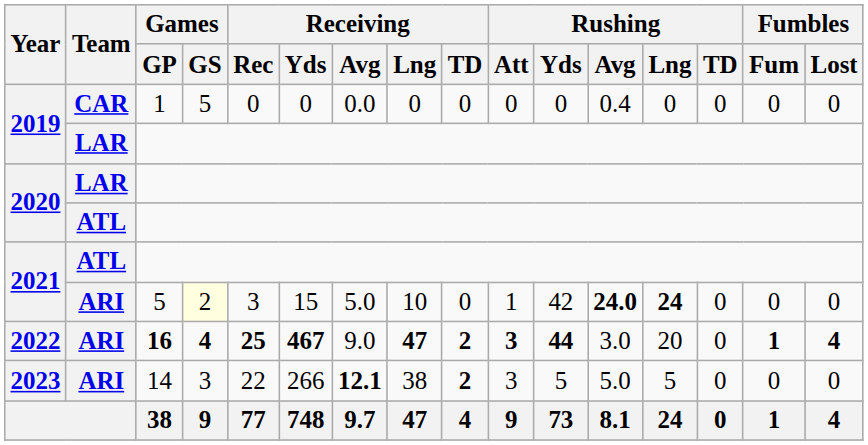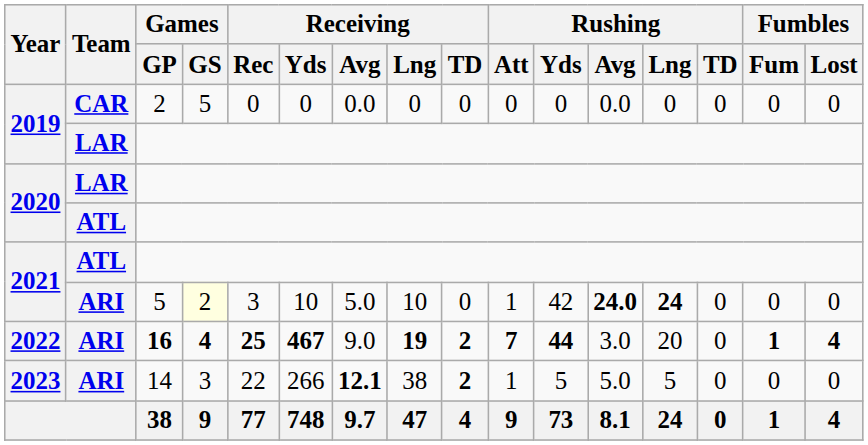 <table class=wikitable style="text-align:center;">
 <tr>
 <th rowspan="2">Year</th>
 <th rowspan="2">Team</th>
 <th colspan="2">Games</th>
 <th colspan="5">Receiving</th>
 <th colspan="5">Rushing</th>
 <th colspan="2">Fumbles</th>
 </tr>
 <tr>
 <th>GP</th>
 <th>GS</th>
 <th>Rec</th>
 <th>Yds</th>
 <th>Avg</th>
 <th>Lng</th>
 <th>TD</th>
 <th>Att</th>
 <th>Yds</th>
 <th>Avg</th>
 <th>Lng</th>
 <th>TD</th>
 <th>Fum</th>
 <th>Lost</th>
 </tr>
 <tr>
 <th rowspan="2"><a href='#'>2019</a></th>
 <th><a href='#'>CAR</a></th>
-<td>1</td>
+<td>2</td>
 <td>5</td>
 <td>0</td>
 <td>0</td>
 <td>0.0</td>
 <td>0</td>
 <td>0</td>
 <td>0</td>
 <td>0</td>
-<td>0.4</td>
+<td>0.0</td>
 <td>0</td>
 <td>0</td>
 <td>0</td>
 <td>0</td>
 </tr>
 <tr>
 <th><a href='#'>LAR</a></th>
 <td colspan="14"></td>
 </tr>
 <tr>
 <th rowspan="2"><a href='#'>2020</a></th>
 <th><a href='#'>LAR</a></th>
 <td colspan="14"></td>
 </tr>
 <tr>
 <th><a href='#'>ATL</a></th>
 <td colspan="14"></td>
 </tr>
 <tr>
 <th rowspan="2"><a href='#'>2021</a></th>
 <th><a href='#'>ATL</a></th>
 <td colspan="14"></td>
 </tr>
 <tr>
 <th><a href='#'>ARI</a></th>
 <td>5</td>
 <td style="background: lightyellow;">2</td>
 <td>3</td>
-<td>15</td>
+<td>10</td>
 <td>5.0</td>
 <td>10</td>
 <td>0</td>
 <td>1</td>
 <td>42</td>
 <td><strong>24.0</strong></td>
 <td><strong>24</strong></td>
 <td>0</td>
 <td>0</td>
 <td>0</td>
 </tr>
 <tr>
 <th><a href='#'>2022</a></th>
 <th><a href='#'>ARI</a></th>
 <td><strong>16</strong></td>
 <td><strong>4</strong></td>
 <td><strong>25</strong></td>
 <td><strong>467</strong></td>
 <td>9.0</td>
-<td><strong>47</strong></td>
+<td><strong>19</strong></td>
 <td><strong>2</strong></td>
-<td><strong>3</strong></td>
+<td><strong>7</strong></td>
 <td><strong>44</strong></td>
 <td>3.0</td>
 <td>20</td>
 <td>0</td>
 <td><strong>1</strong></td>
 <td><strong>4</strong></td>
 </tr>
 <tr>
 <th><a href='#'>2023</a></th>
 <th><a href='#'>ARI</a></th>
 <td>14</td>
 <td>3</td>
 <td>22</td>
 <td>266</td>
 <td><strong>12.1</strong></td>
 <td>38</td>
 <td><strong>2</strong></td>
-<td>3</td>
+<td>1</td>
 <td>5</td>
 <td>5.0</td>
 <td>5</td>
 <td>0</td>
 <td>0</td>
 <td>0</td>
 </tr>
 <tr>
 <th colspan="2"></th>
 <th>38</th>
 <th>9</th>
 <th>77</th>
 <th>748</th>
 <th>9.7</th>
 <th>47</th>
 <th>4</th>
 <th>9</th>
 <th>73</th>
 <th>8.1</th>
 <th>24</th>
 <th>0</th>
 <th>1</th>
 <th>4</th>
 </tr>
 </table>
